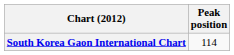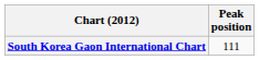 <table class="wikitable plainrowheaders" style="text-align:center">
 <tr>
 <th>Chart (2012)</th>
 <th>Peak<br>position</th>
 </tr>
 <tr>
 <th scope="row"><a href='#'>South Korea Gaon International Chart</a></th>
-<td>114</td>
+<td>111</td>
 </tr>
 </table>
